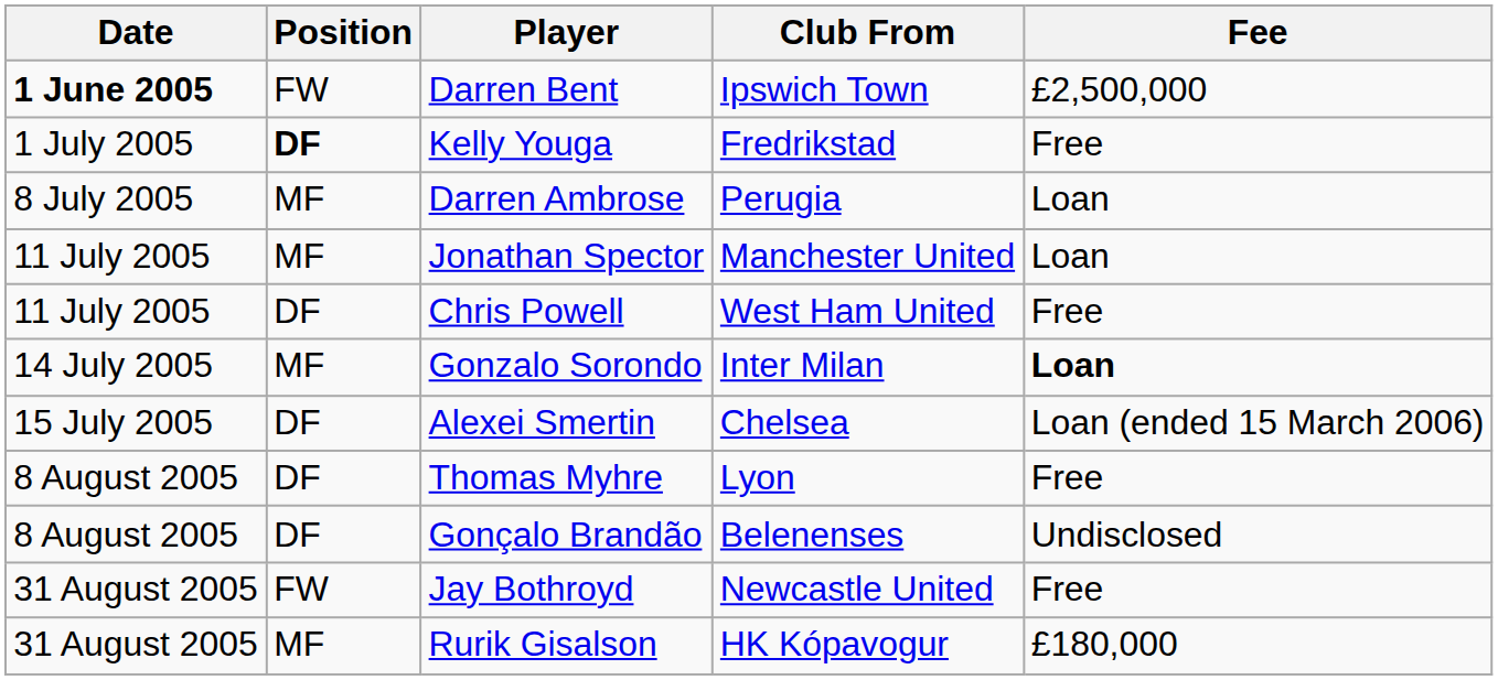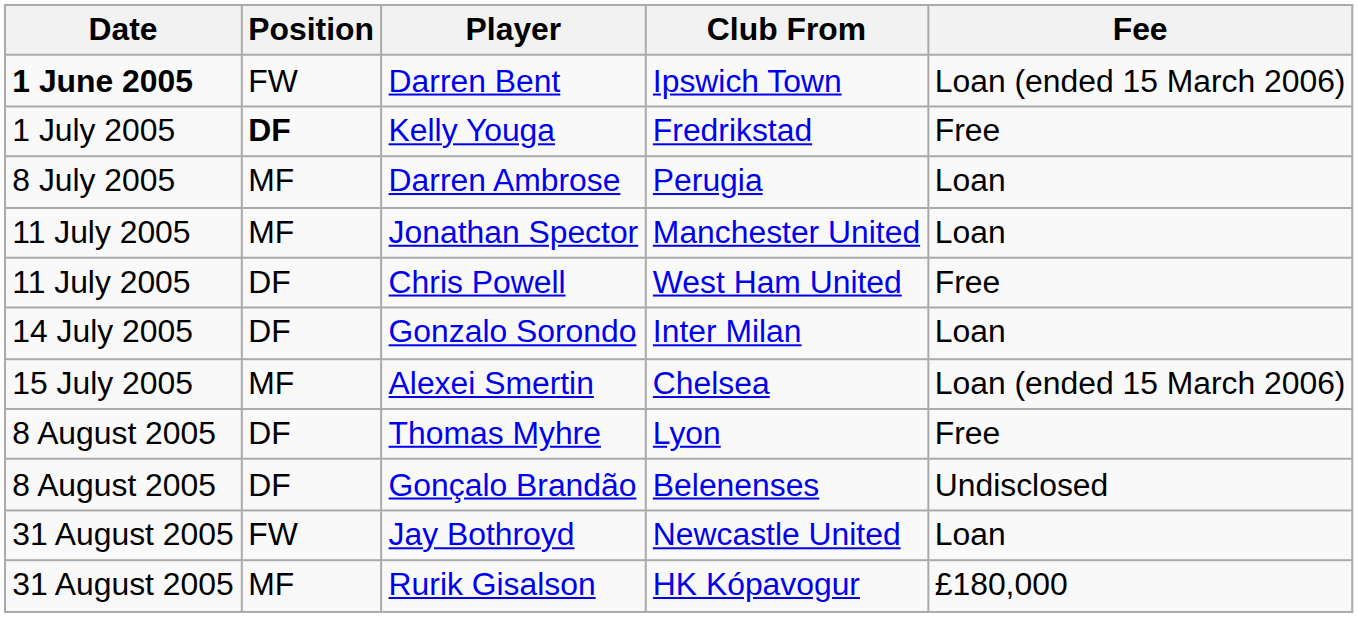 <table class="wikitable">
 <tr>
 <th>Date</th>
 <th>Position</th>
 <th>Player</th>
 <th>Club From</th>
 <th>Fee</th>
 </tr>
 <tr>
 <td><strong>1 June 2005</strong></td>
 <td>FW</td>
 <td><a href='#'>Darren Bent</a></td>
 <td><a href='#'>Ipswich Town</a></td>
-<td>£2,500,000</td>
+<td>Loan (ended 15 March 2006)</td>
 </tr>
 <tr>
 <td>1 July 2005</td>
 <td><strong>DF</strong></td>
 <td><a href='#'>Kelly Youga</a></td>
 <td><a href='#'>Fredrikstad</a></td>
 <td>Free</td>
 </tr>
 <tr>
 <td>8 July 2005</td>
 <td>MF</td>
 <td><a href='#'>Darren Ambrose</a></td>
 <td><a href='#'>Perugia</a></td>
 <td>Loan</td>
 </tr>
 <tr>
 <td>11 July 2005</td>
 <td>MF</td>
 <td><a href='#'>Jonathan Spector</a></td>
 <td><a href='#'>Manchester United</a></td>
 <td>Loan</td>
 </tr>
 <tr>
 <td>11 July 2005</td>
 <td>DF</td>
 <td><a href='#'>Chris Powell</a></td>
 <td><a href='#'>West Ham United</a></td>
 <td>Free</td>
 </tr>
 <tr>
 <td>14 July 2005</td>
-<td>MF</td>
+<td>DF</td>
 <td><a href='#'>Gonzalo Sorondo</a></td>
 <td><a href='#'>Inter Milan</a></td>
-<td><strong>Loan</strong></td>
+<td>Loan</td>
 </tr>
 <tr>
 <td>15 July 2005</td>
-<td>DF</td>
+<td>MF</td>
 <td><a href='#'>Alexei Smertin</a></td>
 <td><a href='#'>Chelsea</a></td>
 <td>Loan (ended 15 March 2006)</td>
 </tr>
 <tr>
 <td>8 August 2005</td>
 <td>DF</td>
 <td><a href='#'>Thomas Myhre</a></td>
 <td><a href='#'>Lyon</a></td>
 <td>Free</td>
 </tr>
 <tr>
 <td>8 August 2005</td>
 <td>DF</td>
 <td><a href='#'>Gonçalo Brandão</a></td>
 <td><a href='#'>Belenenses</a></td>
 <td>Undisclosed</td>
 </tr>
 <tr>
 <td>31 August 2005</td>
 <td>FW</td>
 <td><a href='#'>Jay Bothroyd</a></td>
 <td><a href='#'>Newcastle United</a></td>
-<td>Free</td>
+<td>Loan</td>
 </tr>
 <tr>
 <td>31 August 2005</td>
 <td>MF</td>
 <td><a href='#'>Rurik Gisalson</a></td>
 <td><a href='#'>HK Kópavogur</a></td>
 <td>£180,000</td>
 </tr>
 </table>
